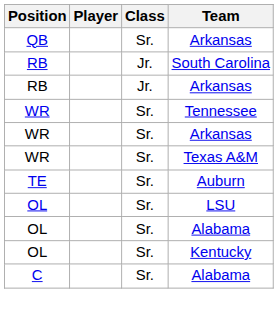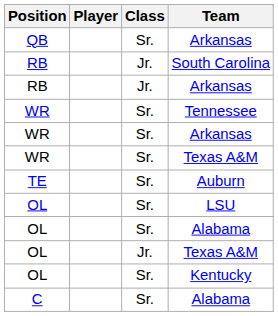 <table class="wikitable sortable" border="1">
 <tr>
 <th>Position</th>
 <th>Player</th>
 <th>Class</th>
 <th>Team</th>
 </tr>
 <tr>
 <td style="text-align:center; background:white"><a href='#'>QB</a></td>
 <td style="text-align:center; background:white"></td>
 <td style="text-align:center; background:white">Sr.</td>
 <td style="text-align:center; background:white"><a href='#'>Arkansas</a></td>
 </tr>
 <tr>
 <td style="text-align:center; background:white"><a href='#'>RB</a></td>
 <td style="text-align:center; background:white"></td>
 <td style="text-align:center; background:white">Jr.</td>
 <td style="text-align:center; background:white"><a href='#'>South Carolina</a></td>
 </tr>
 <tr>
 <td style="text-align:center; background:white">RB</td>
 <td style="text-align:center; background:white"></td>
 <td style="text-align:center; background:white">Jr.</td>
 <td style="text-align:center; background:white"><a href='#'>Arkansas</a></td>
 </tr>
 <tr>
 <td style="text-align:center; background:white"><a href='#'>WR</a></td>
 <td style="text-align:center; background:white"></td>
 <td style="text-align:center; background:white">Sr.</td>
 <td style="text-align:center; background:white"><a href='#'>Tennessee</a></td>
 </tr>
 <tr>
 <td style="text-align:center; background:white">WR</td>
 <td style="text-align:center; background:white"></td>
 <td style="text-align:center; background:white">Sr.</td>
 <td style="text-align:center; background:white"><a href='#'>Arkansas</a></td>
 </tr>
 <tr>
 <td style="text-align:center; background:white">WR</td>
 <td style="text-align:center; background:white"></td>
 <td style="text-align:center; background:white">Sr.</td>
 <td style="text-align:center; background:white"><a href='#'>Texas A&M</a></td>
 </tr>
 <tr>
 <td style="text-align:center; background:white"><a href='#'>TE</a></td>
 <td style="text-align:center; background:white"></td>
 <td style="text-align:center; background:white">Sr.</td>
 <td style="text-align:center; background:white"><a href='#'>Auburn</a></td>
 </tr>
 <tr>
 <td style="text-align:center; background:white"><a href='#'>OL</a></td>
 <td style="text-align:center; background:white"></td>
 <td style="text-align:center; background:white">Sr.</td>
 <td style="text-align:center; background:white"><a href='#'>LSU</a></td>
 </tr>
 <tr>
 <td style="text-align:center; background:white">OL</td>
 <td style="text-align:center; background:white"></td>
 <td style="text-align:center; background:white">Sr.</td>
 <td style="text-align:center; background:white"><a href='#'>Alabama</a></td>
 </tr>
 <tr>
 <td style="text-align:center; background:white">OL</td>
 <td style="text-align:center; background:white"></td>
+<td style="text-align:center; background:white">Jr.</td>
+<td style="text-align:center; background:white"><a href='#'>Texas A&M</a></td>
+</tr>
+<tr>
+<td style="text-align:center; background:white">OL</td>
+<td style="text-align:center; background:white"></td>
 <td style="text-align:center; background:white">Sr.</td>
 <td style="text-align:center; background:white"><a href='#'>Kentucky</a></td>
 </tr>
 <tr>
 <td style="text-align:center; background:white"><a href='#'>C</a></td>
 <td style="text-align:center; background:white"></td>
 <td style="text-align:center; background:white">Sr.</td>
 <td style="text-align:center; background:white"><a href='#'>Alabama</a></td>
 </tr>
 </table>
